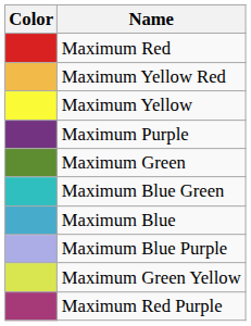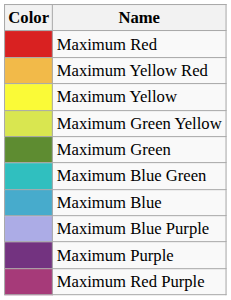 <table class="wikitable sortable sticky-header sort-under">
 <tr>
 <th>Color</th>
 <th>Name</th>
 </tr>
 <tr>
 <td bgcolor=D92121></td>
 <td>Maximum Red</td>
 </tr>
 <tr>
 <td bgcolor=F2BA49></td>
 <td>Maximum Yellow Red</td>
 </tr>
 <tr>
 <td bgcolor=FAFA37></td>
 <td>Maximum Yellow</td>
 </tr>
 <tr>
-<td bgcolor=733380></td>
-<td>Maximum Purple</td>
+<td bgcolor=D9E650></td>
+<td>Maximum Green Yellow</td>
 </tr>
 <tr>
 <td bgcolor=5E8C31></td>
 <td>Maximum Green</td>
 </tr>
 <tr>
 <td bgcolor=30BFBF></td>
 <td>Maximum Blue Green</td>
 </tr>
 <tr>
 <td bgcolor=47ABCC></td>
 <td>Maximum Blue</td>
 </tr>
 <tr>
 <td bgcolor=ACACE6></td>
 <td>Maximum Blue Purple</td>
 </tr>
 <tr>
-<td bgcolor=D9E650></td>
-<td>Maximum Green Yellow</td>
+<td bgcolor=733380></td>
+<td>Maximum Purple</td>
 </tr>
 <tr>
 <td bgcolor=A63A79></td>
 <td>Maximum Red Purple</td>
 </tr>
 </table>
